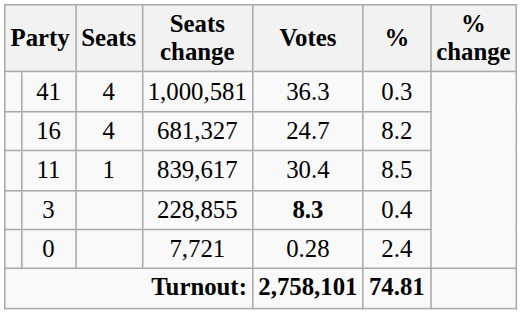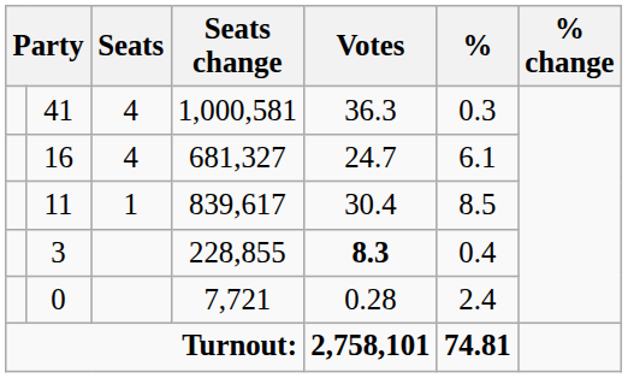 <table class="wikitable sortable">
 <tr>
 <th colspan="2" rowspan="1" align="center">Party</th>
 <th align="center">Seats</th>
 <th align="center">Seats<br>change</th>
 <th align="center">Votes</th>
 <th align="center">%</th>
 <th align="center">%<br>change</th>
 </tr>
 <tr>
 <td></td>
 <td align="center">41</td>
 <td align="center"> 4</td>
 <td align="center">1,000,581</td>
 <td align="center">36.3</td>
 <td align="center"> 0.3</td>
 </tr>
 <tr>
 <td></td>
 <td align="center">16</td>
 <td align="center"> 4</td>
 <td align="center">681,327</td>
 <td align="center">24.7</td>
-<td align="center"> 8.2</td>
+<td align="center"> 6.1</td>
 </tr>
 <tr>
 <td></td>
 <td align="center">11</td>
 <td align="center"> 1</td>
 <td align="center">839,617</td>
 <td align="center">30.4</td>
 <td align="center"> 8.5</td>
 </tr>
 <tr>
 <td></td>
 <td align="center">3</td>
 <td align="center"></td>
 <td align="center">228,855</td>
 <td align="center"><strong>8.3</strong></td>
 <td align="center"> 0.4</td>
 </tr>
 <tr>
 <td></td>
 <td align="center">0</td>
 <td align="center"></td>
 <td align="center">7,721</td>
 <td align="center">0.28</td>
 <td align="center"> 2.4</td>
 </tr>
 <tr>
 <td colspan="4" rowspan="1" align="right"><strong>Turnout:</strong></td>
 <td align="center"><strong> 2,758,101</strong></td>
 <td align="center"><strong> 74.81</strong></td>
 <td align="center"></td>
 </tr>
 </table>
